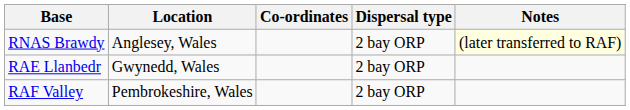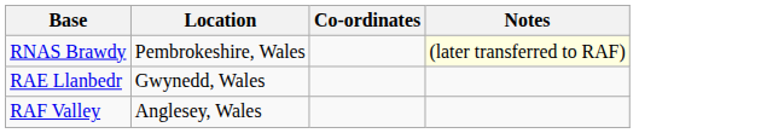 <table class="wikitable sortable">
 <tr>
 <th>Base</th>
 <th>Location</th>
 <th>Co-ordinates</th>
-<th>Dispersal type</th>
 <th>Notes</th>
 </tr>
 <tr>
 <td><a href='#'>RNAS Brawdy</a></td>
-<td>Anglesey, Wales</td>
+<td>Pembrokeshire, Wales</td>
 <td></td>
-<td>2 bay ORP</td>
 <td style="background: lightyellow;">(later transferred to RAF)</td>
 </tr>
 <tr>
 <td><a href='#'>RAE Llanbedr</a></td>
 <td>Gwynedd, Wales</td>
 <td></td>
-<td>2 bay ORP</td>
 <td></td>
 </tr>
 <tr>
 <td><a href='#'>RAF Valley</a></td>
-<td>Pembrokeshire, Wales</td>
+<td>Anglesey, Wales</td>
 <td></td>
-<td>2 bay ORP</td>
 <td></td>
 </tr>
 </table>
